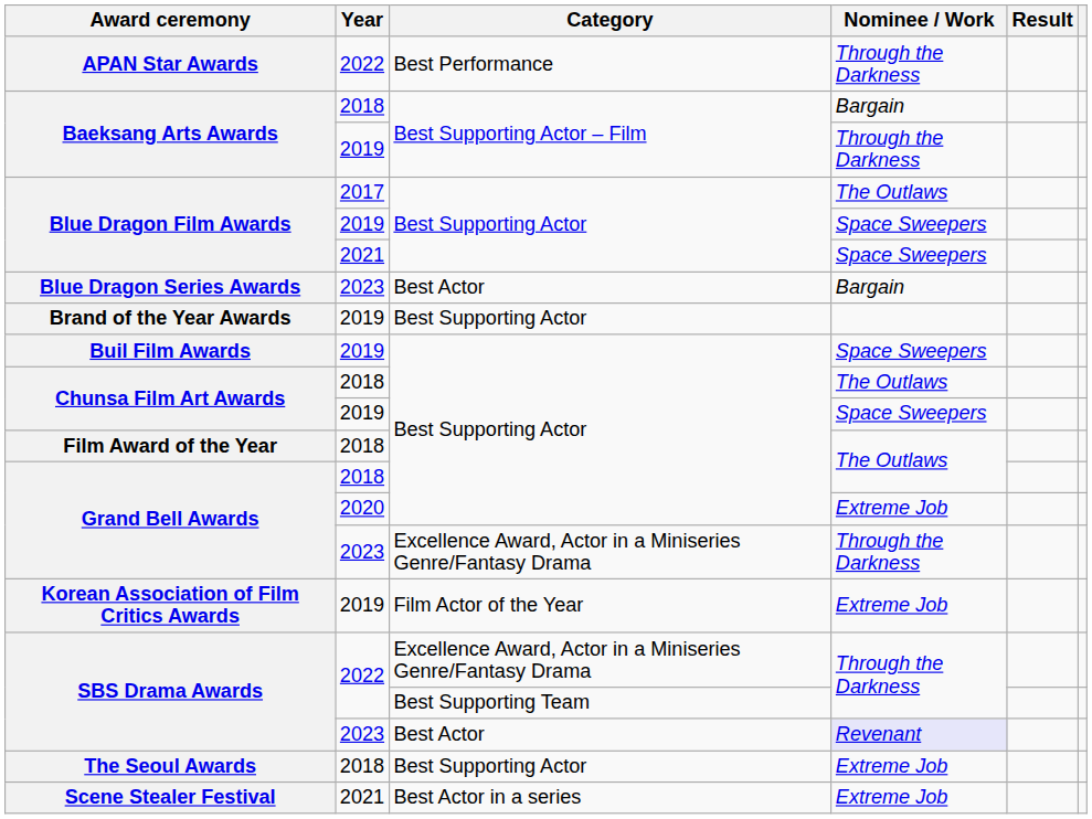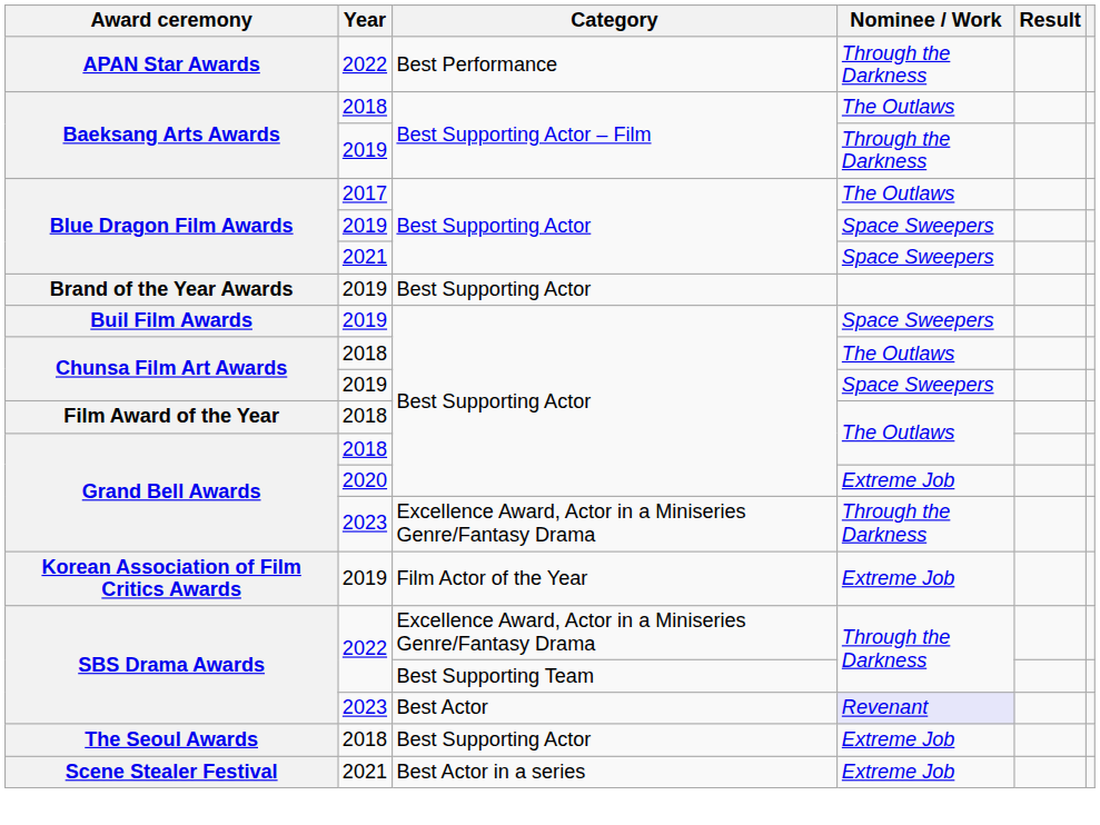 <table class="wikitable plainrowheaders sortable">
 <tr>
 <th scope="col">Award ceremony</th>
 <th scope="col">Year</th>
 <th scope="col">Category</th>
 <th scope="col">Nominee / Work</th>
 <th scope="col">Result</th>
 <th scope="col" class="unsortable"></th>
 </tr>
 <tr>
 <th scope="row"  rowspan="1"><a href='#'>APAN Star Awards</a></th>
 <td style="text-align:center"><a href='#'>2022</a></td>
 <td>Best Performance</td>
 <td rowspan="1"><em><a href='#'>Through the Darkness</a></em></td>
 <td></td>
 <td style="text-align:center"></td>
 </tr>
 <tr>
 <th scope="row"  rowspan="2"><a href='#'>Baeksang Arts Awards</a></th>
 <td style="text-align:center"><a href='#'>2018</a></td>
 <td rowspan="2"><a href='#'>Best Supporting Actor – Film</a></td>
-<td><em>Bargain</em></td>
+<td><em><a href='#'>The Outlaws</a></em></td>
 <td></td>
 <td style="text-align:center"></td>
 </tr>
 <tr>
 <td style="text-align:center"><a href='#'>2019</a></td>
 <td rowspan="1"><em><a href='#'>Through the Darkness</a></em></td>
 <td></td>
 <td style="text-align:center"></td>
 </tr>
 <tr>
 <th scope="row"  rowspan="3"><a href='#'>Blue Dragon Film Awards</a></th>
 <td style="text-align:center"><a href='#'>2017</a></td>
 <td rowspan="3"><a href='#'>Best Supporting Actor</a></td>
 <td rowspan="1"><em><a href='#'>The Outlaws</a></em></td>
 <td></td>
 <td style="text-align:center"></td>
 </tr>
 <tr>
 <td style="text-align:center"><a href='#'>2019</a></td>
 <td><em><a href='#'>Space Sweepers</a></em></td>
 <td></td>
 <td style="text-align:center"></td>
 </tr>
 <tr>
 <td style="text-align:center"><a href='#'>2021</a></td>
 <td rowspan="1"><em><a href='#'>Space Sweepers</a></em></td>
 <td></td>
 <td></td>
-</tr>
-<tr>
-<th scope="row"><a href='#'>Blue Dragon Series Awards</a></th>
-<td style="text-align:center"><a href='#'>2023</a></td>
-<td rowspan="1">Best Actor</td>
-<td><em>Bargain</em></td>
-<td></td>
-<td style="text-align:center" rowspan="1"></td>
 </tr>
 <tr>
 <th scope="row">Brand of the Year Awards</th>
 <td style="text-align:center">2019</td>
 <td>Best Supporting Actor</td>
 <td></td>
 <td></td>
 <td style="text-align:center"></td>
 </tr>
 <tr>
 <th scope="row"  rowspan="1"><a href='#'>Buil Film Awards</a></th>
 <td style="text-align:center"><a href='#'>2019</a></td>
 <td rowspan="6">Best Supporting Actor</td>
 <td><em><a href='#'>Space Sweepers</a></em></td>
 <td></td>
 <td style="text-align:center"></td>
 </tr>
 <tr>
 <th scope="row"  rowspan="2"><a href='#'>Chunsa Film Art Awards</a></th>
 <td style="text-align:center">2018</td>
 <td><em><a href='#'>The Outlaws</a></em></td>
 <td></td>
 <td style="text-align:center"></td>
 </tr>
 <tr>
 <td style="text-align:center">2019</td>
 <td rowspan="1"><em><a href='#'>Space Sweepers</a></em></td>
 <td></td>
 <td style="text-align:center"></td>
 </tr>
 <tr>
 <th scope="row">Film Award of the Year</th>
 <td style="text-align:center">2018</td>
 <td rowspan="2"><em><a href='#'>The Outlaws</a></em></td>
 <td></td>
 <td style="text-align:center"></td>
 </tr>
 <tr>
 <th scope="row"  rowspan="3"><a href='#'>Grand Bell Awards</a></th>
 <td style="text-align:center"><a href='#'>2018</a></td>
 <td></td>
 <td style="text-align:center"></td>
 </tr>
 <tr>
 <td style="text-align:center"><a href='#'>2020</a></td>
 <td><em><a href='#'>Extreme Job</a></em></td>
 <td></td>
 <td style="text-align:center"></td>
 </tr>
 <tr>
 <td style="text-align:center"><a href='#'>2023</a></td>
 <td>Excellence Award, Actor in a Miniseries Genre/Fantasy Drama</td>
 <td rowspan="1"><em><a href='#'>Through the Darkness</a></em></td>
 <td></td>
 <td style="text-align:center"></td>
 </tr>
 <tr>
 <th scope="row"  rowspan="1"><a href='#'>Korean Association of Film Critics Awards</a></th>
 <td style="text-align:center">2019</td>
 <td>Film Actor of the Year</td>
 <td><em><a href='#'>Extreme Job</a></em></td>
 <td></td>
 <td style="text-align:center"></td>
 </tr>
 <tr>
 <th scope="row" rowspan="3"><a href='#'>SBS Drama Awards</a></th>
 <td style="text-align:center" rowspan="2"><a href='#'>2022</a></td>
 <td>Excellence Award, Actor in a Miniseries Genre/Fantasy Drama</td>
 <td rowspan="2"><em><a href='#'>Through the Darkness</a></em></td>
 <td></td>
 <td style="text-align:center"></td>
 </tr>
 <tr>
 <td>Best Supporting Team</td>
 <td></td>
 <td style="text-align:center"></td>
 </tr>
 <tr>
 <td style="text-align:center"><a href='#'>2023</a></td>
 <td rowspan="1">Best Actor</td>
 <td style="background: lavender;"><em><a href='#'>Revenant</a></em></td>
 <td></td>
 <td style="text-align:center"></td>
 </tr>
 <tr>
 <th scope="row"><a href='#'>The Seoul Awards</a></th>
 <td style="text-align:center">2018</td>
 <td>Best Supporting Actor</td>
 <td><em><a href='#'>Extreme Job</a></em></td>
 <td></td>
 <td style="text-align:center"></td>
 </tr>
 <tr>
 <th scope="row"><a href='#'>Scene Stealer Festival</a></th>
 <td style="text-align:center">2021</td>
 <td>Best Actor in a series</td>
 <td><em><a href='#'>Extreme Job</a></em></td>
 <td></td>
 <td></td>
 </tr>
 </table>
